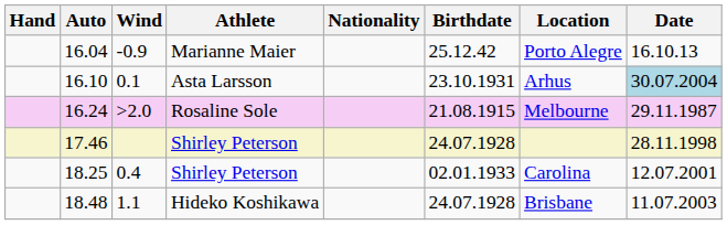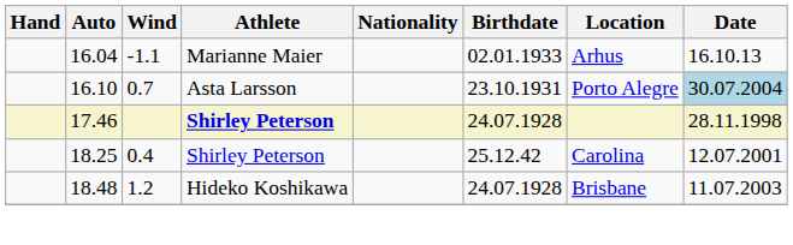 <table class="wikitable">
 <tr>
 <th>Hand</th>
 <th>Auto</th>
 <th>Wind</th>
 <th>Athlete</th>
 <th>Nationality</th>
 <th>Birthdate</th>
 <th>Location</th>
 <th>Date</th>
 </tr>
 <tr>
 <td></td>
 <td>16.04</td>
-<td>-0.9</td>
+<td>-1.1</td>
 <td>Marianne Maier</td>
 <td></td>
-<td>25.12.42</td>
-<td><a href='#'>Porto Alegre</a></td>
+<td>02.01.1933</td>
+<td><a href='#'>Arhus</a></td>
 <td>16.10.13</td>
 </tr>
 <tr>
 <td></td>
 <td>16.10</td>
-<td>0.1</td>
+<td>0.7</td>
 <td>Asta Larsson</td>
 <td></td>
 <td>23.10.1931</td>
-<td><a href='#'>Arhus</a></td>
+<td><a href='#'>Porto Alegre</a></td>
 <td style="background: lightblue;">30.07.2004</td>
-</tr>
-<tr bgcolor=#f6CEF5>
-<td></td>
-<td>16.24</td>
-<td>>2.0</td>
-<td>Rosaline Sole</td>
-<td></td>
-<td>21.08.1915</td>
-<td><a href='#'>Melbourne</a></td>
-<td>29.11.1987</td>
 </tr>
 <tr bgcolor=#f6F5CE>
 <td></td>
 <td>17.46</td>
 <td></td>
-<td><a href='#'>Shirley Peterson</a></td>
+<td><strong><a href='#'>Shirley Peterson</a></strong></td>
 <td></td>
 <td>24.07.1928</td>
 <td></td>
 <td>28.11.1998</td>
 </tr>
 <tr>
 <td></td>
 <td>18.25</td>
 <td>0.4</td>
 <td><a href='#'>Shirley Peterson</a> </td>
 <td></td>
-<td>02.01.1933</td>
+<td>25.12.42</td>
 <td><a href='#'>Carolina</a></td>
 <td>12.07.2001</td>
 </tr>
 <tr>
 <td></td>
 <td>18.48</td>
-<td>1.1</td>
+<td>1.2</td>
 <td>Hideko Koshikawa</td>
 <td></td>
 <td>24.07.1928</td>
 <td><a href='#'>Brisbane</a></td>
 <td>11.07.2003</td>
 </tr>
 <tr>
 </tr>
 </table>
